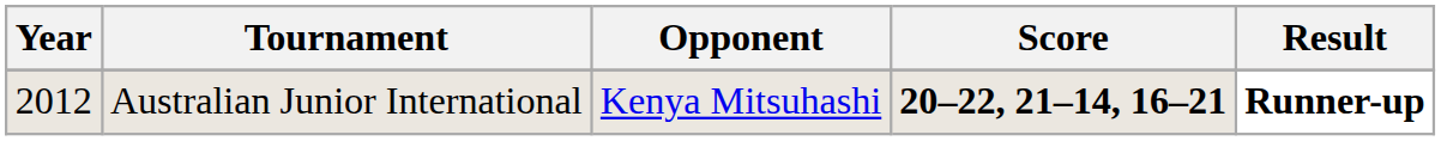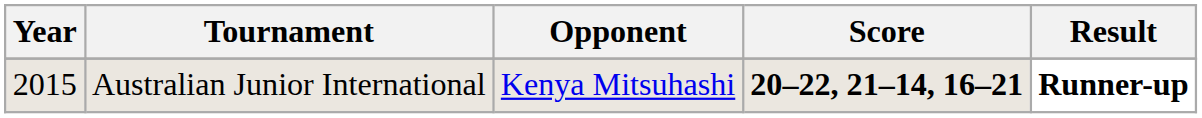 <table class="sortable wikitable" style="font-size: 90%;">
 <tr>
 <th>Year</th>
 <th>Tournament</th>
 <th>Opponent</th>
 <th>Score</th>
 <th>Result</th>
 </tr>
 <tr>
 </tr>
 <tr style="background:#EBE7E0">
-<td align="center">2012</td>
+<td align="center">2015</td>
 <td align="left">Australian Junior International</td>
 <td align="left"> <a href='#'>Kenya Mitsuhashi</a></td>
 <td align="left"><strong>20–22, 21–14, 16–21</strong></td>
 <td style="text-align:left; background:white"> <strong>Runner-up</strong></td>
 </tr>
 </table>
